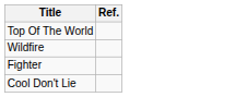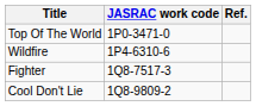 <table class="wikitable">
 <tr>
 <th>Title</th>
+<th><a href='#'>JASRAC</a> work code</th>
 <th><abbr>Ref.</abbr></th>
 </tr>
 <tr>
 <td>Top Of The World</td>
+<td>1P0-3471-0</td>
 <td></td>
 </tr>
 <tr>
 <td>Wildfire</td>
+<td>1P4-6310-6</td>
 <td></td>
 </tr>
 <tr>
 <td>Fighter</td>
+<td>1Q8-7517-3</td>
 <td></td>
 </tr>
 <tr>
 <td>Cool Don't Lie</td>
+<td>1Q8-9809-2</td>
 <td></td>
 </tr>
 </table>
